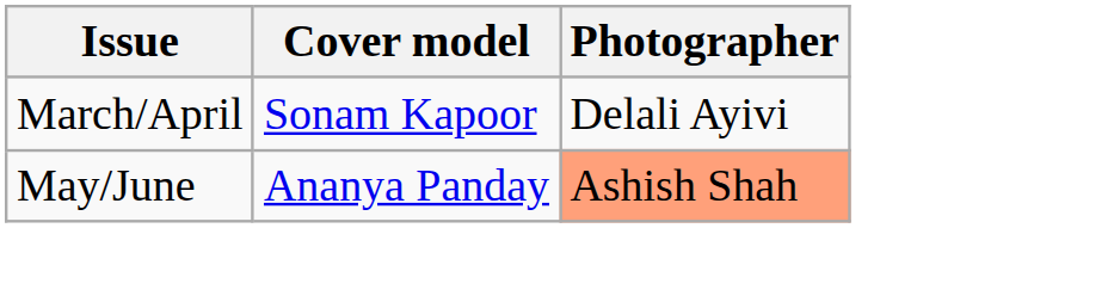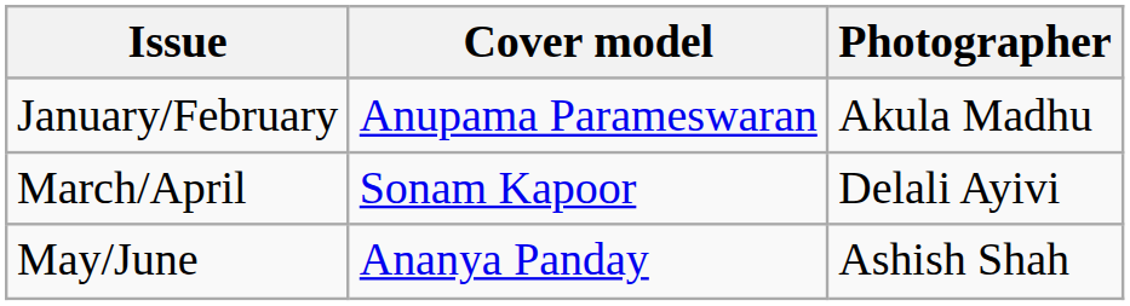 <table class="sortable wikitable">
 <tr>
 <th>Issue</th>
 <th>Cover model</th>
 <th>Photographer</th>
+</tr>
+<tr>
+<td>January/February</td>
+<td><a href='#'>Anupama Parameswaran</a></td>
+<td>Akula Madhu</td>
 </tr>
 <tr>
 <td>March/April</td>
 <td><a href='#'>Sonam Kapoor</a></td>
 <td>Delali Ayivi</td>
 </tr>
 <tr>
 <td>May/June</td>
 <td><a href='#'>Ananya Panday</a></td>
-<td style="background: lightsalmon;">Ashish Shah</td>
+<td>Ashish Shah</td>
 </tr>
 </table>
